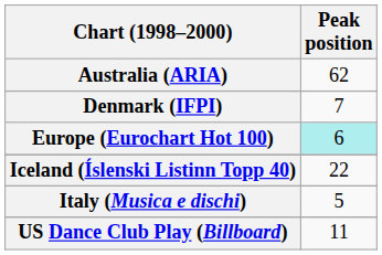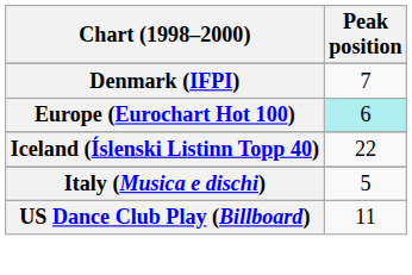 <table class="wikitable sortable plainrowheaders" style="text-align:center">
 <tr>
 <th>Chart (1998–2000)</th>
 <th>Peak<br>position</th>
-</tr>
-<tr>
-<th scope="row">Australia (<a href='#'>ARIA</a>)</th>
-<td>62</td>
 </tr>
 <tr>
 </tr>
 <tr>
 </tr>
 <tr>
 </tr>
 <tr>
 <th scope="row">Denmark (<a href='#'>IFPI</a>)</th>
 <td>7</td>
 </tr>
 <tr>
 <th scope="row">Europe (<a href='#'>Eurochart Hot 100</a>)</th>
 <td style="background: paleturquoise;">6</td>
 </tr>
 <tr>
 </tr>
 <tr>
 </tr>
 <tr>
 </tr>
 <tr>
 <th scope="row">Iceland (<a href='#'>Íslenski Listinn Topp 40</a>)</th>
 <td>22</td>
 </tr>
 <tr>
 </tr>
 <tr>
 <th scope="row">Italy (<em><a href='#'>Musica e dischi</a></em>)</th>
 <td>5</td>
 </tr>
 <tr>
 </tr>
 <tr>
 </tr>
 <tr>
 </tr>
 <tr>
 </tr>
 <tr>
 </tr>
 <tr>
 </tr>
 <tr>
 </tr>
 <tr>
 </tr>
 <tr>
 <th scope="row">US <a href='#'>Dance Club Play</a> (<em><a href='#'>Billboard</a></em>)</th>
 <td>11</td>
 </tr>
 </table>
